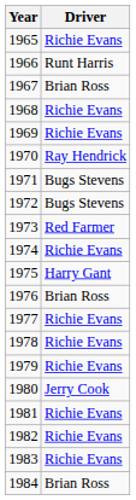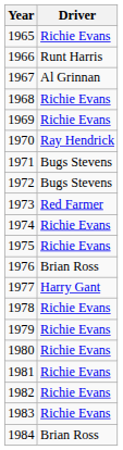 <table class="wikitable">
 <tr>
 <th scope="col">Year</th>
 <th scope="col">Driver</th>
 </tr>
 <tr>
 <td>1965</td>
 <td><a href='#'>Richie Evans</a></td>
 </tr>
 <tr>
 <td>1966</td>
 <td>Runt Harris</td>
 </tr>
 <tr>
 <td>1967</td>
-<td>Brian Ross</td>
+<td>Al Grinnan</td>
 </tr>
 <tr>
 <td>1968</td>
 <td><a href='#'>Richie Evans</a></td>
 </tr>
 <tr>
 <td>1969</td>
 <td><a href='#'>Richie Evans</a></td>
 </tr>
 <tr>
 <td>1970</td>
 <td><a href='#'>Ray Hendrick</a></td>
 </tr>
 <tr>
 <td>1971</td>
 <td>Bugs Stevens</td>
 </tr>
 <tr>
 <td>1972</td>
 <td>Bugs Stevens</td>
 </tr>
 <tr>
 <td>1973</td>
 <td><a href='#'>Red Farmer</a></td>
 </tr>
 <tr>
 <td>1974</td>
 <td><a href='#'>Richie Evans</a></td>
 </tr>
 <tr>
 <td>1975</td>
-<td><a href='#'>Harry Gant</a></td>
+<td><a href='#'>Richie Evans</a></td>
 </tr>
 <tr>
 <td>1976</td>
 <td>Brian Ross</td>
 </tr>
 <tr>
 <td>1977</td>
-<td><a href='#'>Richie Evans</a></td>
+<td><a href='#'>Harry Gant</a></td>
 </tr>
 <tr>
 <td>1978</td>
 <td><a href='#'>Richie Evans</a></td>
 </tr>
 <tr>
 <td>1979</td>
 <td><a href='#'>Richie Evans</a></td>
 </tr>
 <tr>
 <td>1980</td>
-<td><a href='#'>Jerry Cook</a></td>
+<td><a href='#'>Richie Evans</a></td>
 </tr>
 <tr>
 <td>1981</td>
 <td><a href='#'>Richie Evans</a></td>
 </tr>
 <tr>
 <td>1982</td>
 <td><a href='#'>Richie Evans</a></td>
 </tr>
 <tr>
 <td>1983</td>
 <td><a href='#'>Richie Evans</a></td>
 </tr>
 <tr>
 <td>1984</td>
 <td>Brian Ross</td>
 </tr>
 </table>
